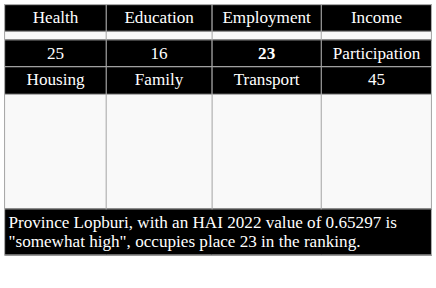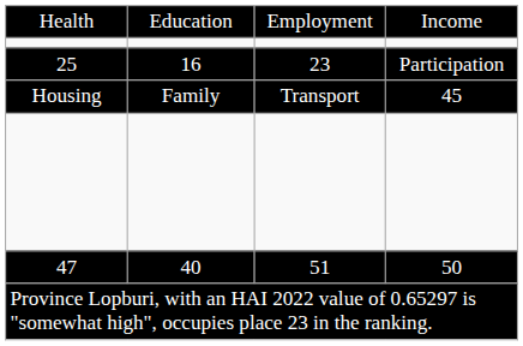 <table class="wikitable floatright" style="width:400px;">
 <tr>
 <td style="text-align:center; width:100px; background:black; color:white;">Health</td>
 <td style="text-align:center; width:100px; background:black; color:white;">Education</td>
 <td style="text-align:center; width:100px; background:black; color:white;">Employment</td>
 <td style="text-align:center; width:100px; background:black; color:white;">Income</td>
 </tr>
 <tr>
 <td></td>
 <td></td>
 <td></td>
 <td></td>
 </tr>
 <tr>
 <td style="text-align:center; background:black; color:white;">25</td>
 <td style="text-align:center; background:black; color:white;">16</td>
-<td style="text-align:center; background:black; color:white;"><strong>23</strong></td>
+<td style="text-align:center; background:black; color:white;">23</td>
 <td style="text-align:center; background:black; color:white;">Participation</td>
 </tr>
 <tr>
 <td style="text-align:center; background:black; color:white;">Housing</td>
 <td style="text-align:center; background:black; color:white;">Family</td>
 <td style="text-align:center; background:black; color:white;">Transport</td>
 <td style="text-align:center; background:black; color:white;">45</td>
 </tr>
 <tr>
 <td style="height:100px;"></td>
 <td></td>
 <td></td>
 <td></td>
 </tr>
 <tr>
+<td style="text-align:center; background:black; color:white;">47</td>
+<td style="text-align:center; background:black; color:white;">40</td>
+<td style="text-align:center; background:black; color:white;">51</td>
+<td style="text-align:center; background:black; color:white;">50</td>
+</tr>
+<tr>
 <td colspan="4"; style="background:black; color:white;">Province Lopburi, with an HAI 2022 value of 0.65297 is "somewhat high", occupies place 23 in the ranking.</td>
 </tr>
 </table>
